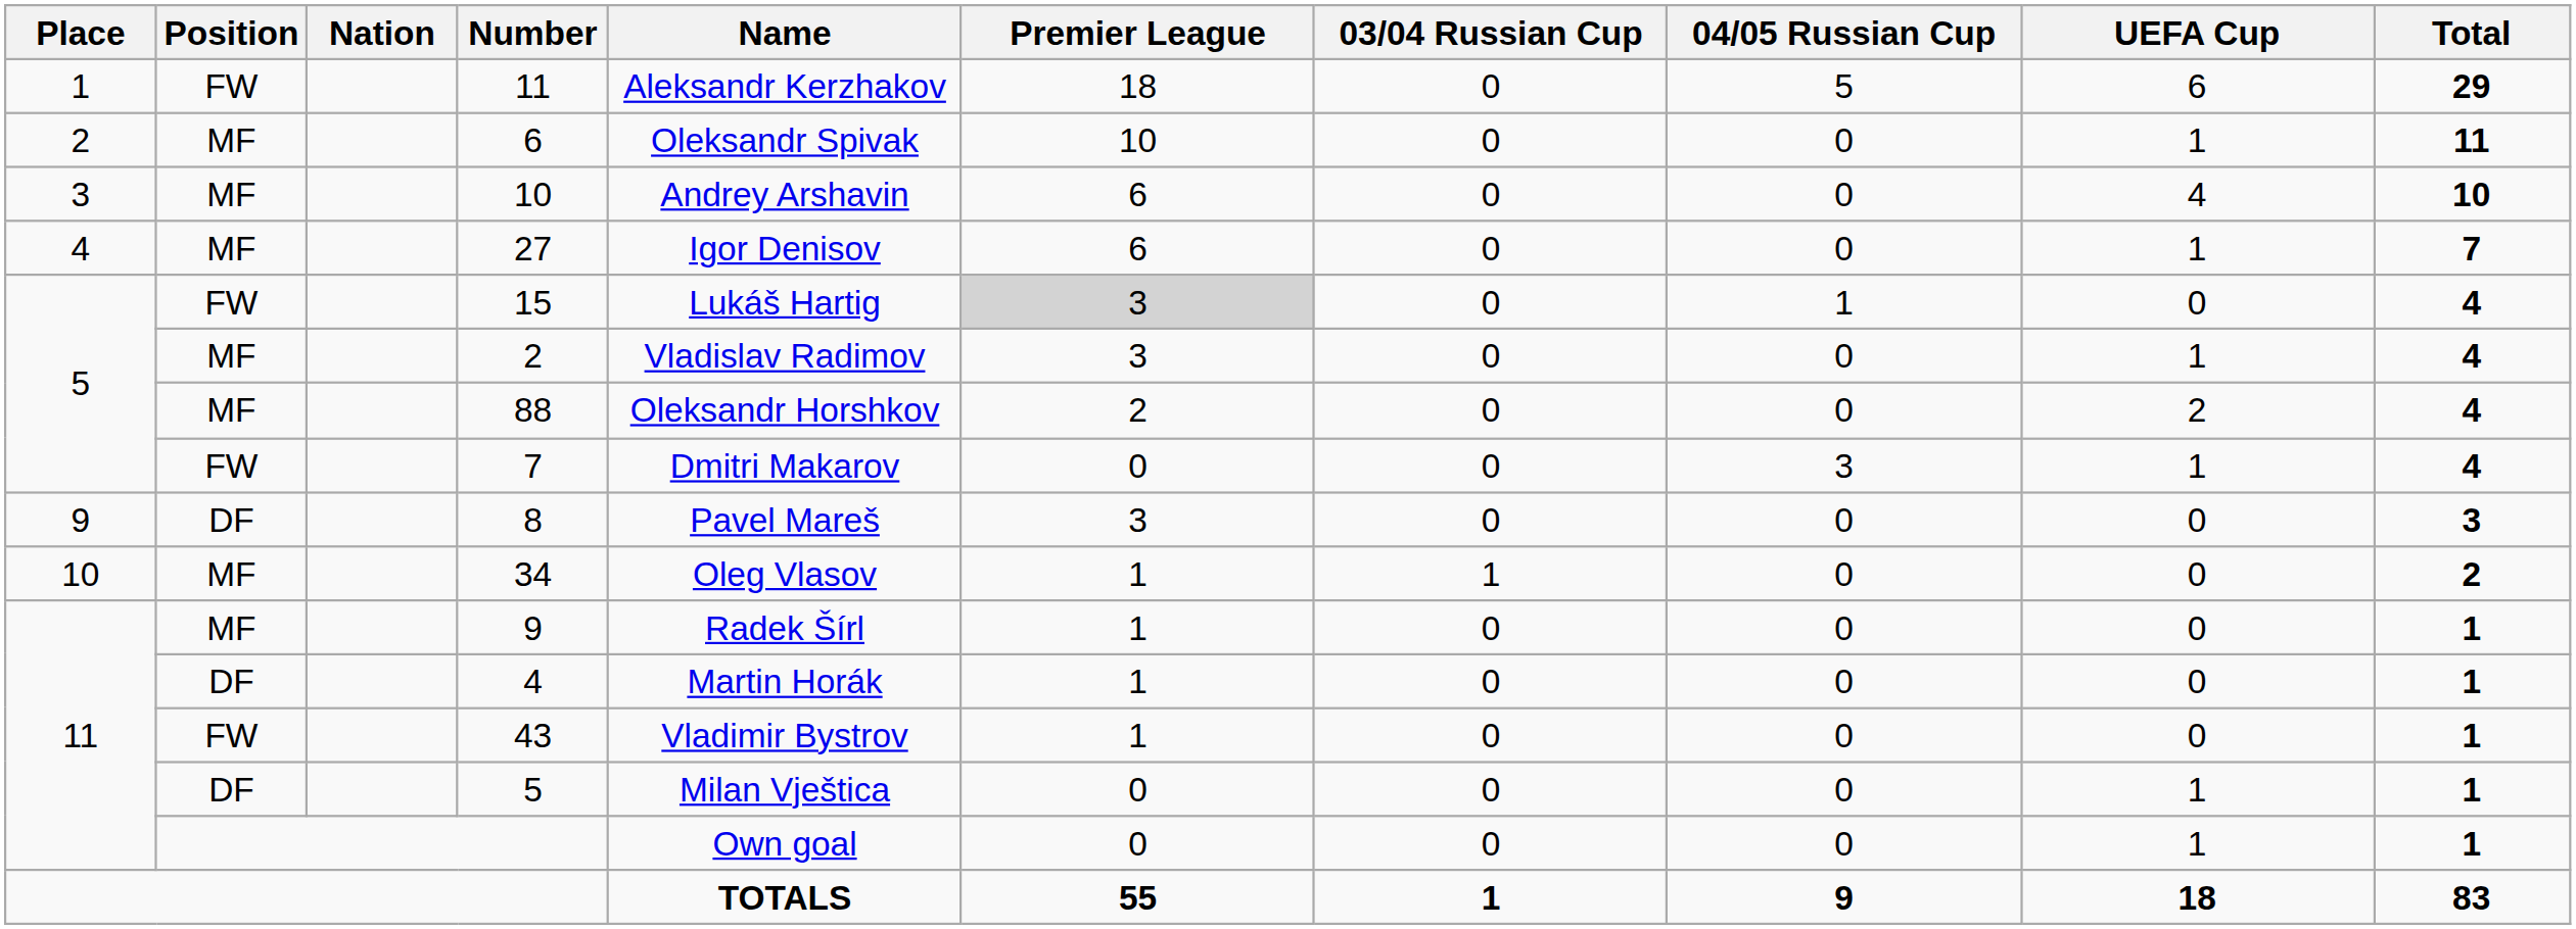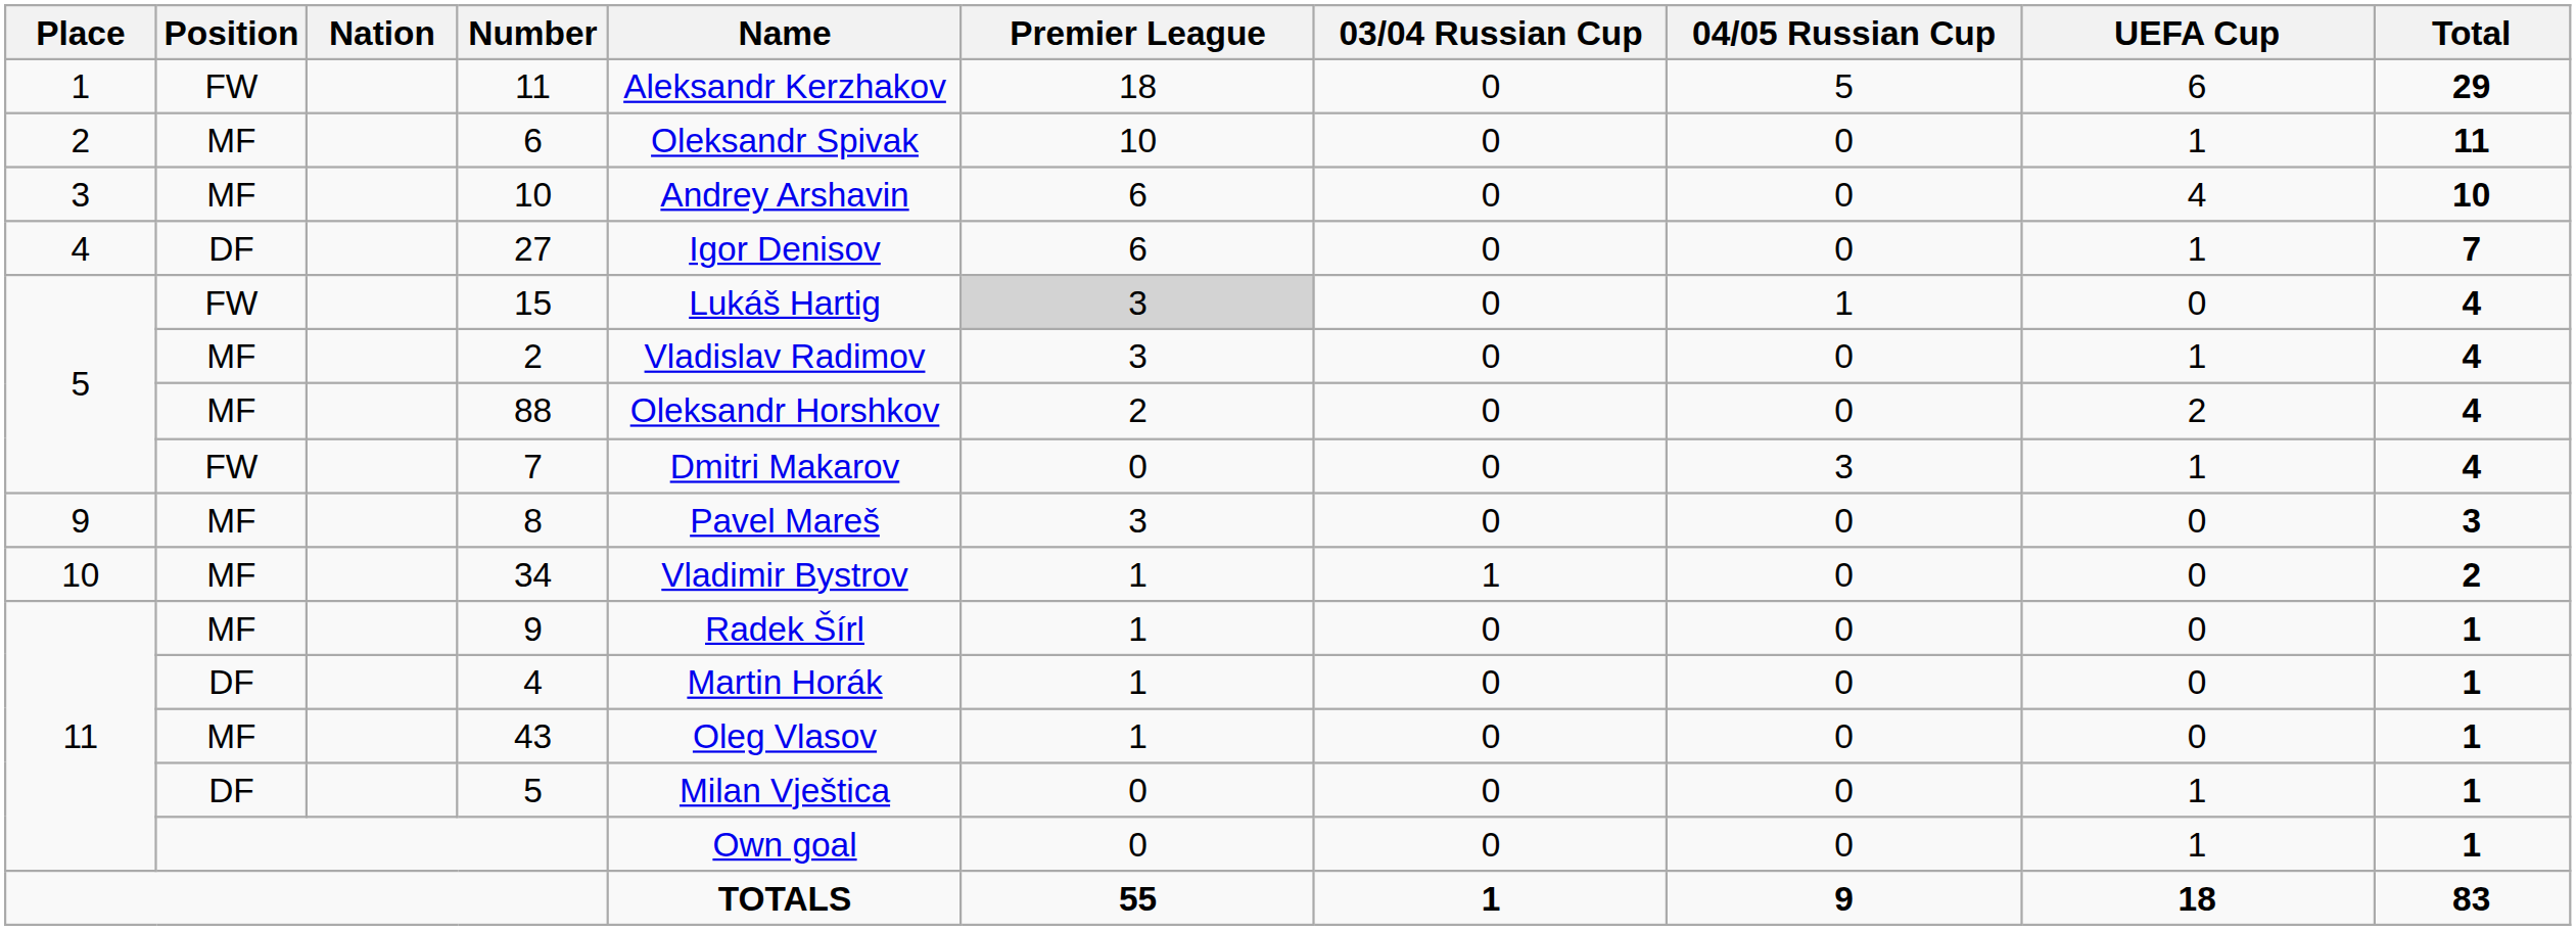 <table class="wikitable" style="font-size: 95%; text-align: center;">
 <tr>
 <th width=60>Place</th>
 <th width=60>Position</th>
 <th width=60>Nation</th>
 <th width=60>Number</th>
 <th width=150>Name</th>
 <th width=150>Premier League</th>
 <th width=150>03/04 Russian Cup</th>
 <th width=150>04/05 Russian Cup</th>
 <th width=150>UEFA Cup</th>
 <th width=80><strong>Total</strong></th>
 </tr>
 <tr>
 <td>1</td>
 <td>FW</td>
 <td></td>
 <td>11</td>
 <td><a href='#'>Aleksandr Kerzhakov</a></td>
 <td>18</td>
 <td>0</td>
 <td>5</td>
 <td>6</td>
 <td><strong>29</strong></td>
 </tr>
 <tr>
 <td>2</td>
 <td>MF</td>
 <td></td>
 <td>6</td>
 <td><a href='#'>Oleksandr Spivak</a></td>
 <td>10</td>
 <td>0</td>
 <td>0</td>
 <td>1</td>
 <td><strong>11</strong></td>
 </tr>
 <tr>
 <td>3</td>
 <td>MF</td>
 <td></td>
 <td>10</td>
 <td><a href='#'>Andrey Arshavin</a></td>
 <td>6</td>
 <td>0</td>
 <td>0</td>
 <td>4</td>
 <td><strong>10</strong></td>
 </tr>
 <tr>
 <td>4</td>
-<td>MF</td>
+<td>DF</td>
 <td></td>
 <td>27</td>
 <td><a href='#'>Igor Denisov</a></td>
 <td>6</td>
 <td>0</td>
 <td>0</td>
 <td>1</td>
 <td><strong>7</strong></td>
 </tr>
 <tr>
 <td rowspan="4">5</td>
 <td>FW</td>
 <td></td>
 <td>15</td>
 <td><a href='#'>Lukáš Hartig</a></td>
 <td style="background: lightgrey;">3</td>
 <td>0</td>
 <td>1</td>
 <td>0</td>
 <td><strong>4</strong></td>
 </tr>
 <tr>
 <td>MF</td>
 <td></td>
 <td>2</td>
 <td><a href='#'>Vladislav Radimov</a></td>
 <td>3</td>
 <td>0</td>
 <td>0</td>
 <td>1</td>
 <td><strong>4</strong></td>
 </tr>
 <tr>
 <td>MF</td>
 <td></td>
 <td>88</td>
 <td><a href='#'>Oleksandr Horshkov</a></td>
 <td>2</td>
 <td>0</td>
 <td>0</td>
 <td>2</td>
 <td><strong>4</strong></td>
 </tr>
 <tr>
 <td>FW</td>
 <td></td>
 <td>7</td>
 <td><a href='#'>Dmitri Makarov</a></td>
 <td>0</td>
 <td>0</td>
 <td>3</td>
 <td>1</td>
 <td><strong>4</strong></td>
 </tr>
 <tr>
 <td>9</td>
-<td>DF</td>
+<td>MF</td>
 <td></td>
 <td>8</td>
 <td><a href='#'>Pavel Mareš</a></td>
 <td>3</td>
 <td>0</td>
 <td>0</td>
 <td>0</td>
 <td><strong>3</strong></td>
 </tr>
 <tr>
 <td>10</td>
 <td>MF</td>
 <td></td>
 <td>34</td>
-<td><a href='#'>Oleg Vlasov</a></td>
+<td><a href='#'>Vladimir Bystrov</a></td>
 <td>1</td>
 <td>1</td>
 <td>0</td>
 <td>0</td>
 <td><strong>2</strong></td>
 </tr>
 <tr>
 <td rowspan="5">11</td>
 <td>MF</td>
 <td></td>
 <td>9</td>
 <td><a href='#'>Radek Šírl</a></td>
 <td>1</td>
 <td>0</td>
 <td>0</td>
 <td>0</td>
 <td><strong>1</strong></td>
 </tr>
 <tr>
 <td>DF</td>
 <td></td>
 <td>4</td>
 <td><a href='#'>Martin Horák</a></td>
 <td>1</td>
 <td>0</td>
 <td>0</td>
 <td>0</td>
 <td><strong>1</strong></td>
 </tr>
 <tr>
-<td>FW</td>
+<td>MF</td>
 <td></td>
 <td>43</td>
-<td><a href='#'>Vladimir Bystrov</a></td>
+<td><a href='#'>Oleg Vlasov</a></td>
 <td>1</td>
 <td>0</td>
 <td>0</td>
 <td>0</td>
 <td><strong>1</strong></td>
 </tr>
 <tr>
 <td>DF</td>
 <td></td>
 <td>5</td>
 <td><a href='#'>Milan Vještica</a></td>
 <td>0</td>
 <td>0</td>
 <td>0</td>
 <td>1</td>
 <td><strong>1</strong></td>
 </tr>
 <tr>
 <td colspan="3"></td>
 <td><a href='#'>Own goal</a></td>
 <td>0</td>
 <td>0</td>
 <td>0</td>
 <td>1</td>
 <td><strong>1</strong></td>
 </tr>
 <tr>
 <td colspan="4"></td>
 <td><strong>TOTALS</strong></td>
 <td><strong>55</strong></td>
 <td><strong>1</strong></td>
 <td><strong>9</strong></td>
 <td><strong>18</strong></td>
 <td><strong>83</strong></td>
 </tr>
 </table>
